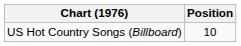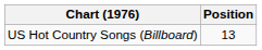 <table class="wikitable">
 <tr>
 <th>Chart (1976)</th>
 <th>Position</th>
 </tr>
 <tr>
 <td>US Hot Country Songs (<em>Billboard</em>)</td>
-<td align="center">10</td>
+<td align="center">13</td>
 </tr>
 </table>
